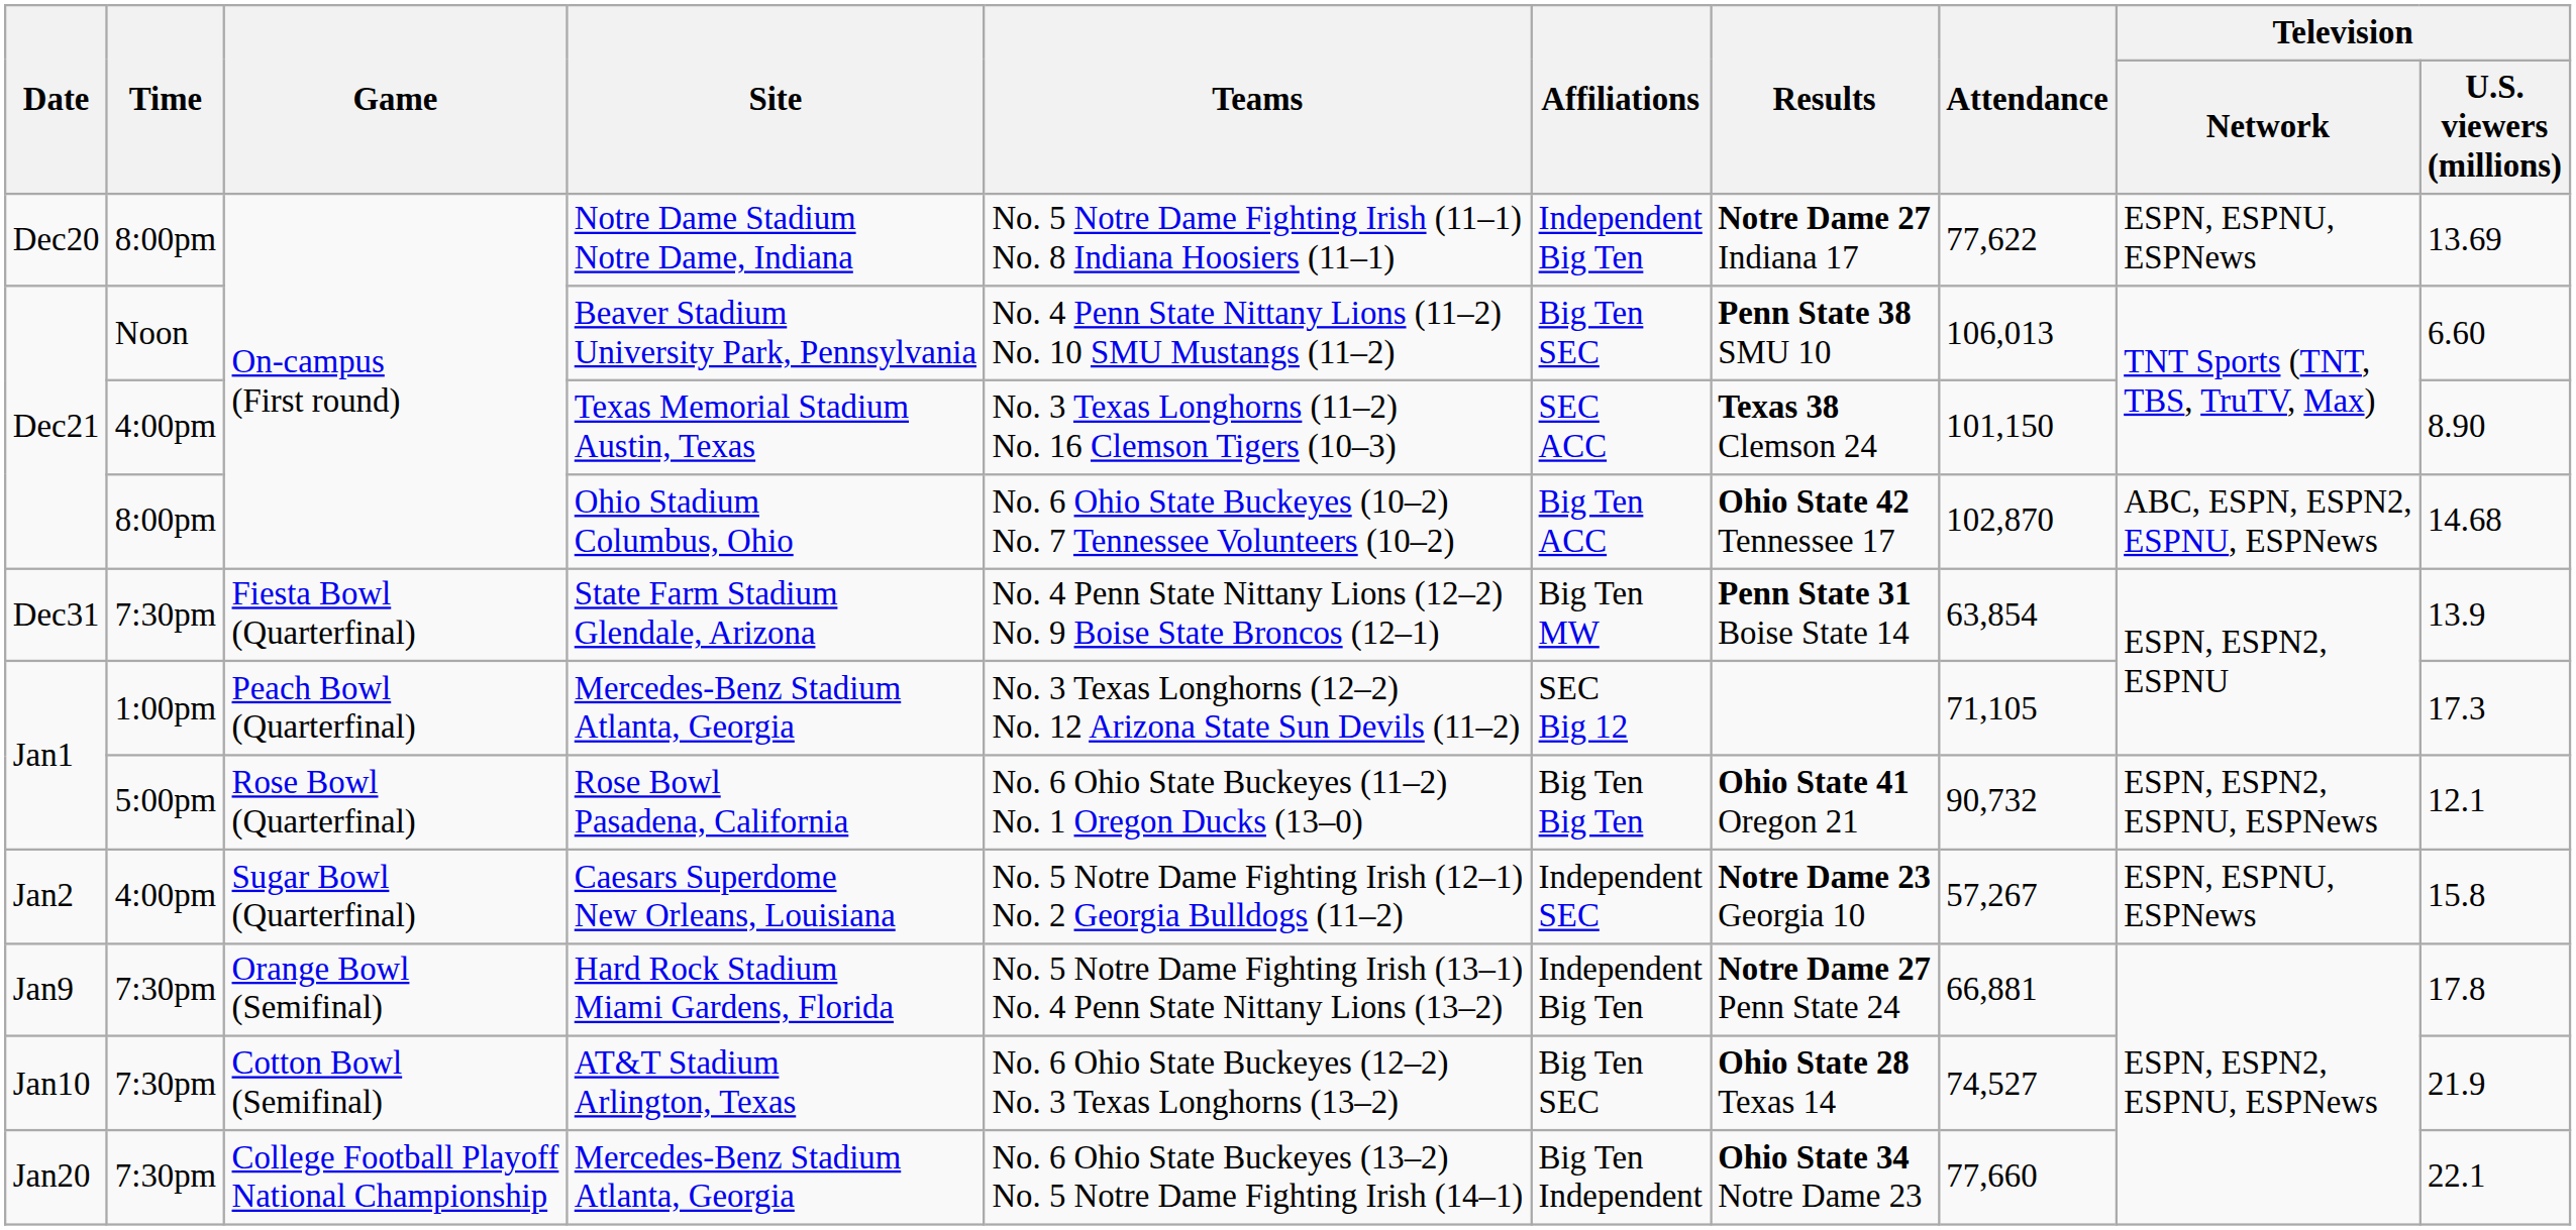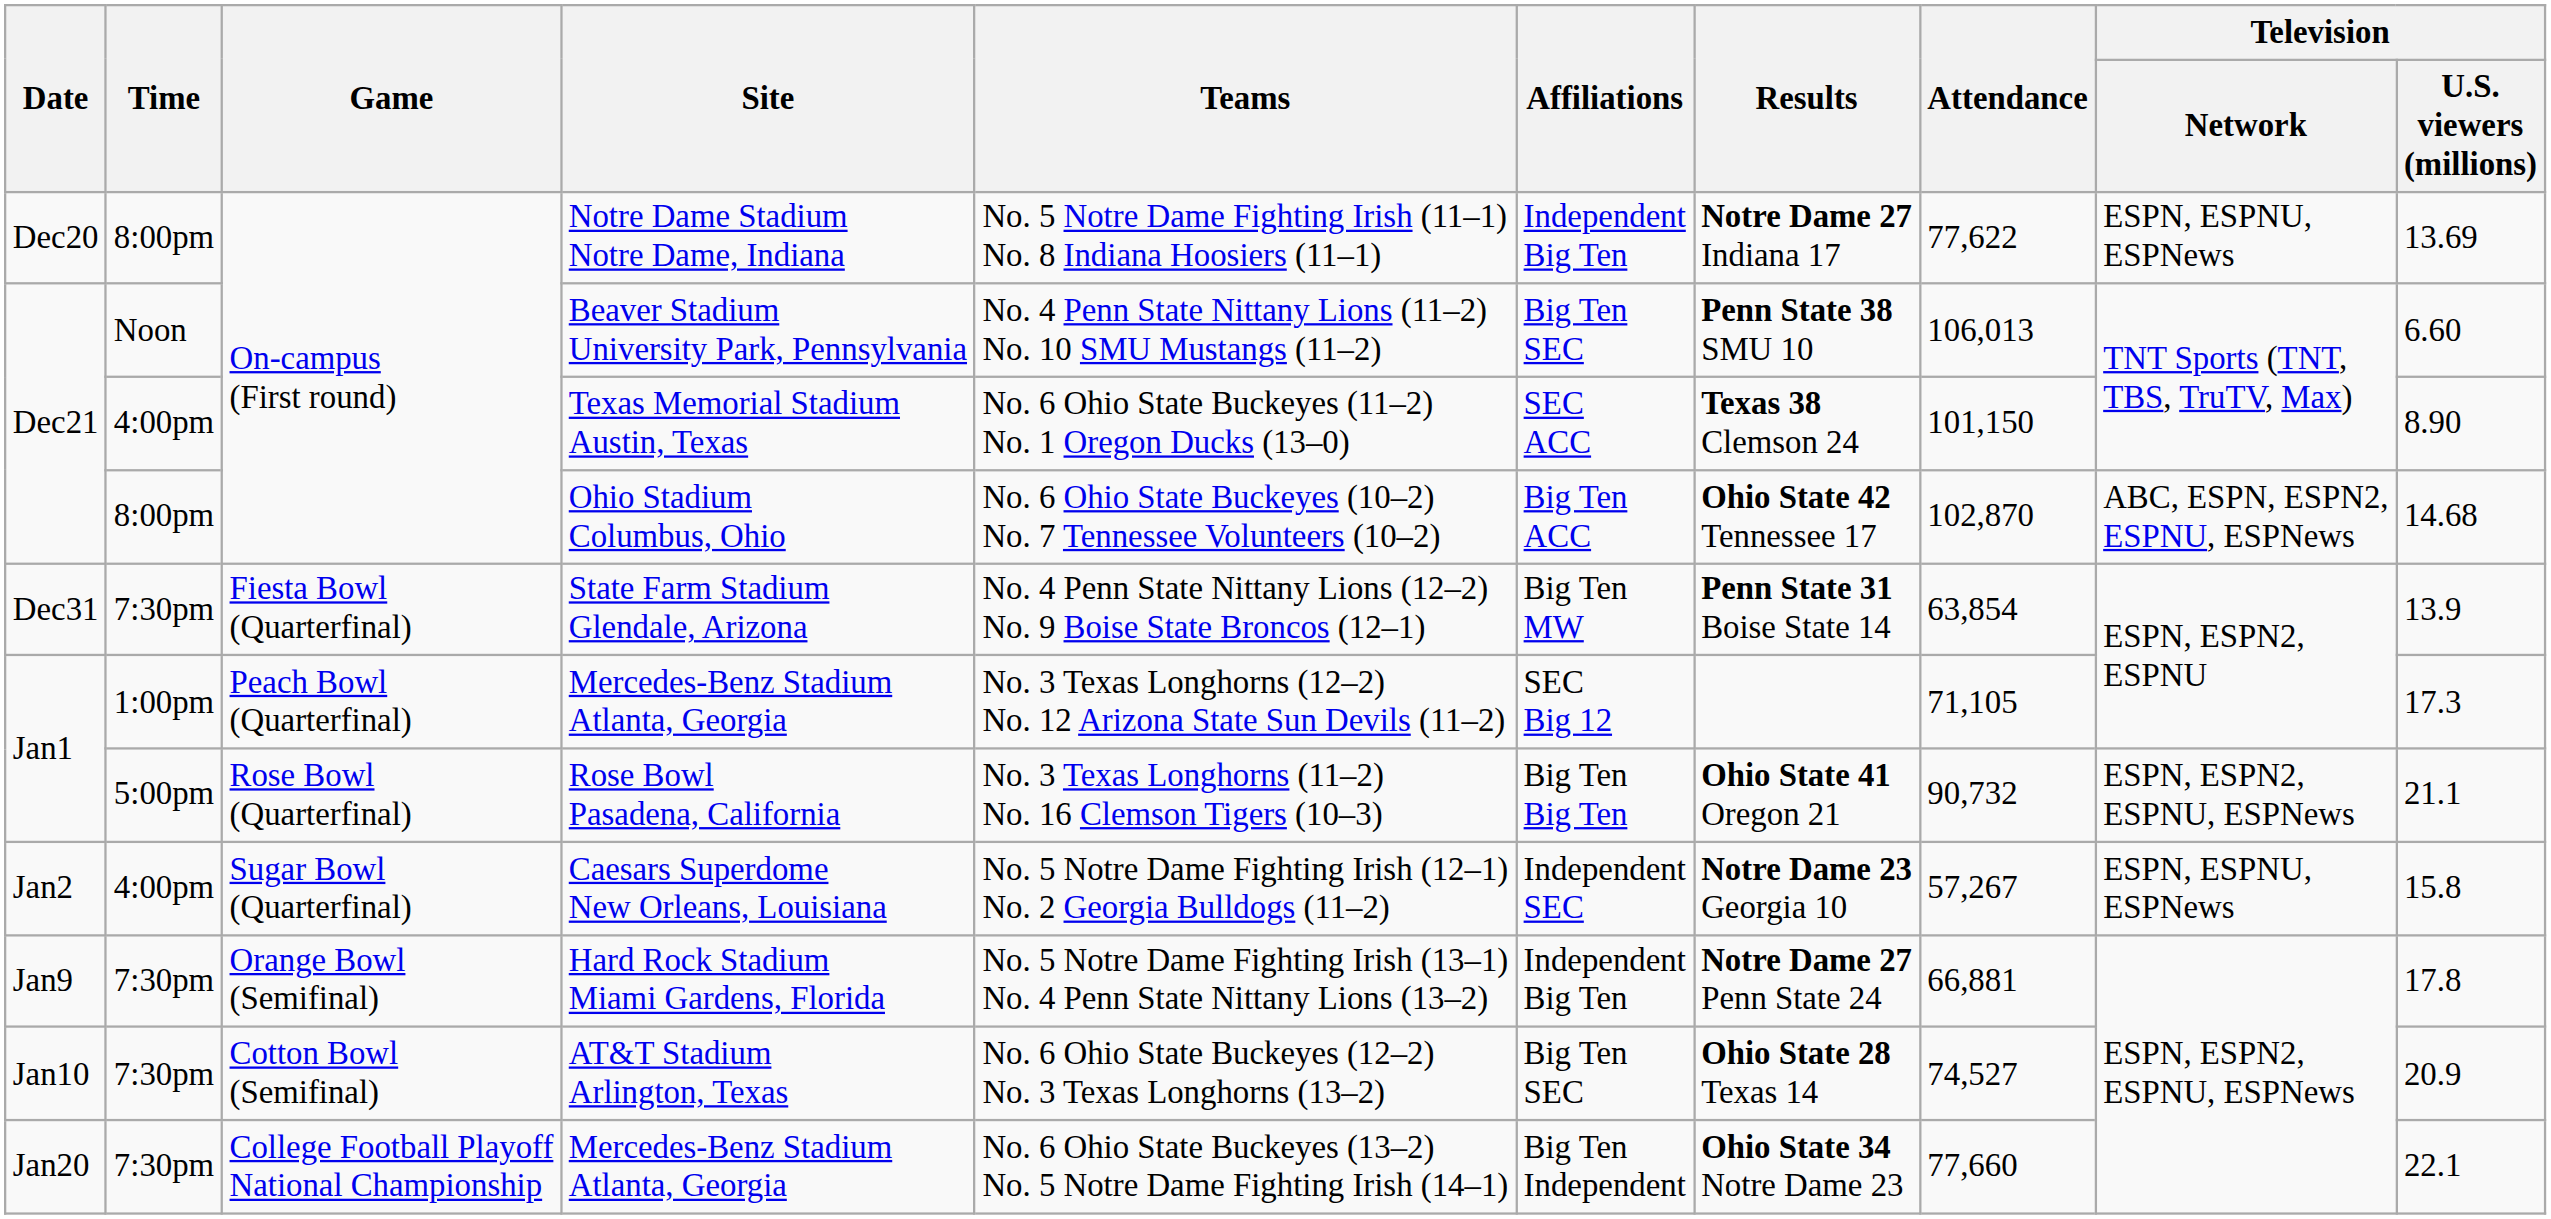 <table class="wikitable" style="font-size:90%">
 <tr>
 <th rowspan=2>Date</th>
 <th rowspan=2>Time</th>
 <th rowspan=2>Game</th>
 <th rowspan=2>Site</th>
 <th rowspan=2>Teams</th>
 <th rowspan=2>Affiliations</th>
 <th rowspan=2>Results</th>
 <th rowspan=2>Attendance</th>
 <th colspan=2>Television</th>
 </tr>
 <tr>
 <th>Network</th>
 <th>U.S.<br>viewers<br>(millions)</th>
 </tr>
 <tr>
 <td>Dec20</td>
 <td>8:00pm</td>
 <td rowspan="4"><a href='#'>On-campus</a><br>(First round)</td>
 <td><a href='#'>Notre Dame Stadium</a><br><a href='#'>Notre Dame, Indiana</a></td>
 <td>No. 5 <a href='#'>Notre Dame Fighting Irish</a> (11–1)<br>No. 8 <a href='#'>Indiana Hoosiers</a> (11–1)</td>
 <td><a href='#'>Independent</a><br><a href='#'>Big Ten</a></td>
 <td><strong>Notre Dame 27</strong><br>Indiana 17</td>
 <td>77,622</td>
 <td>ESPN, ESPNU,<br>ESPNews</td>
 <td>13.69</td>
 </tr>
 <tr>
 <td rowspan=3>Dec21</td>
 <td>Noon</td>
 <td><a href='#'>Beaver Stadium</a><br><a href='#'>University Park, Pennsylvania</a></td>
 <td>No. 4 <a href='#'>Penn State Nittany Lions</a> (11–2)<br>No. 10 <a href='#'>SMU Mustangs</a> (11–2)</td>
 <td><a href='#'>Big Ten</a><br><a href='#'>SEC</a></td>
 <td><strong>Penn State 38</strong><br>SMU 10</td>
 <td>106,013</td>
 <td rowspan=2><a href='#'>TNT Sports</a> (<a href='#'>TNT</a>,<br><a href='#'>TBS</a>, <a href='#'>TruTV</a>, <a href='#'>Max</a>)</td>
 <td>6.60</td>
 </tr>
 <tr>
 <td>4:00pm</td>
 <td><a href='#'>Texas Memorial Stadium</a><br><a href='#'>Austin, Texas</a></td>
-<td>No. 3 <a href='#'>Texas Longhorns</a> (11–2)<br>No. 16 <a href='#'>Clemson Tigers</a> (10–3)</td>
+<td>No. 6 Ohio State Buckeyes (11–2)<br>No. 1 <a href='#'>Oregon Ducks</a> (13–0)</td>
 <td><a href='#'>SEC</a><br><a href='#'>ACC</a></td>
 <td><strong>Texas 38</strong><br>Clemson 24</td>
 <td>101,150</td>
 <td>8.90</td>
 </tr>
 <tr>
 <td>8:00pm</td>
 <td><a href='#'>Ohio Stadium</a><br><a href='#'>Columbus, Ohio</a></td>
 <td>No. 6 <a href='#'>Ohio State Buckeyes</a> (10–2)<br>No. 7 <a href='#'>Tennessee Volunteers</a> (10–2)</td>
 <td><a href='#'>Big Ten</a><br><a href='#'>ACC</a></td>
 <td><strong>Ohio State 42</strong><br>Tennessee 17</td>
 <td>102,870</td>
 <td>ABC, ESPN, ESPN2,<br><a href='#'>ESPNU</a>, ESPNews</td>
 <td>14.68</td>
 </tr>
 <tr>
 <td>Dec31</td>
 <td>7:30pm</td>
 <td><a href='#'>Fiesta Bowl</a><br>(Quarterfinal)</td>
 <td><a href='#'>State Farm Stadium</a><br><a href='#'>Glendale, Arizona</a></td>
 <td>No. 4 Penn State Nittany Lions (12–2)<br>No. 9 <a href='#'>Boise State Broncos</a> (12–1)</td>
 <td>Big Ten<br><a href='#'>MW</a></td>
 <td><strong>Penn State 31</strong><br>Boise State 14</td>
 <td>63,854</td>
 <td rowspan=2>ESPN, ESPN2,<br>ESPNU</td>
 <td>13.9</td>
 </tr>
 <tr>
 <td rowspan="2">Jan1</td>
 <td>1:00pm</td>
 <td><a href='#'>Peach Bowl</a><br>(Quarterfinal)</td>
 <td><a href='#'>Mercedes-Benz Stadium</a><br><a href='#'>Atlanta, Georgia</a></td>
 <td>No. 3 Texas Longhorns (12–2)<br>No. 12 <a href='#'>Arizona State Sun Devils</a> (11–2)</td>
 <td>SEC<br><a href='#'>Big 12</a></td>
 <td></td>
 <td>71,105</td>
 <td>17.3</td>
 </tr>
 <tr>
 <td>5:00pm</td>
 <td><a href='#'>Rose Bowl</a><br>(Quarterfinal)</td>
 <td><a href='#'>Rose Bowl</a><br><a href='#'>Pasadena, California</a></td>
-<td>No. 6 Ohio State Buckeyes (11–2)<br>No. 1 <a href='#'>Oregon Ducks</a> (13–0)</td>
+<td>No. 3 <a href='#'>Texas Longhorns</a> (11–2)<br>No. 16 <a href='#'>Clemson Tigers</a> (10–3)</td>
 <td>Big Ten<br><a href='#'>Big Ten</a></td>
 <td><strong>Ohio State 41</strong><br>Oregon 21</td>
 <td>90,732</td>
 <td>ESPN, ESPN2,<br>ESPNU, ESPNews</td>
-<td>12.1</td>
+<td>21.1</td>
 </tr>
 <tr>
 <td>Jan2</td>
 <td>4:00pm</td>
 <td><a href='#'>Sugar Bowl</a><br>(Quarterfinal)</td>
 <td><a href='#'>Caesars Superdome</a><br><a href='#'>New Orleans, Louisiana</a></td>
 <td>No. 5 Notre Dame Fighting Irish (12–1)<br>No. 2 <a href='#'>Georgia Bulldogs</a> (11–2)</td>
 <td>Independent<br><a href='#'>SEC</a></td>
 <td><strong>Notre Dame 23</strong><br>Georgia 10</td>
 <td>57,267</td>
 <td>ESPN, ESPNU,<br>ESPNews</td>
 <td>15.8</td>
 </tr>
 <tr>
 <td>Jan9</td>
 <td>7:30pm</td>
 <td><a href='#'>Orange Bowl</a><br>(Semifinal)</td>
 <td><a href='#'>Hard Rock Stadium</a><br><a href='#'>Miami Gardens, Florida</a></td>
 <td>No. 5 Notre Dame Fighting Irish (13–1)<br>No. 4 Penn State Nittany Lions (13–2)</td>
 <td>Independent<br>Big Ten</td>
 <td><strong>Notre Dame 27</strong><br>Penn State 24</td>
 <td>66,881</td>
 <td rowspan=3>ESPN, ESPN2,<br>ESPNU, ESPNews</td>
 <td>17.8</td>
 </tr>
 <tr>
 <td>Jan10</td>
 <td>7:30pm</td>
 <td><a href='#'>Cotton Bowl</a><br>(Semifinal)</td>
 <td><a href='#'>AT&T Stadium</a><br><a href='#'>Arlington, Texas</a></td>
 <td>No. 6 Ohio State Buckeyes (12–2)<br>No. 3 Texas Longhorns (13–2)</td>
 <td>Big Ten<br>SEC</td>
 <td><strong>Ohio State 28</strong><br>Texas 14</td>
 <td>74,527</td>
-<td>21.9</td>
+<td>20.9</td>
 </tr>
 <tr>
 <td>Jan20</td>
 <td>7:30pm</td>
 <td><a href='#'>College Football Playoff<br>National Championship</a></td>
 <td><a href='#'>Mercedes-Benz Stadium</a><br><a href='#'>Atlanta, Georgia</a></td>
 <td> No. 6 Ohio State Buckeyes (13–2)<br>No. 5 Notre Dame Fighting Irish (14–1)</td>
 <td>Big Ten <br>Independent</td>
 <td> <strong>Ohio State 34</strong><br>Notre Dame 23</td>
 <td>77,660</td>
 <td>22.1</td>
 </tr>
 </table>
